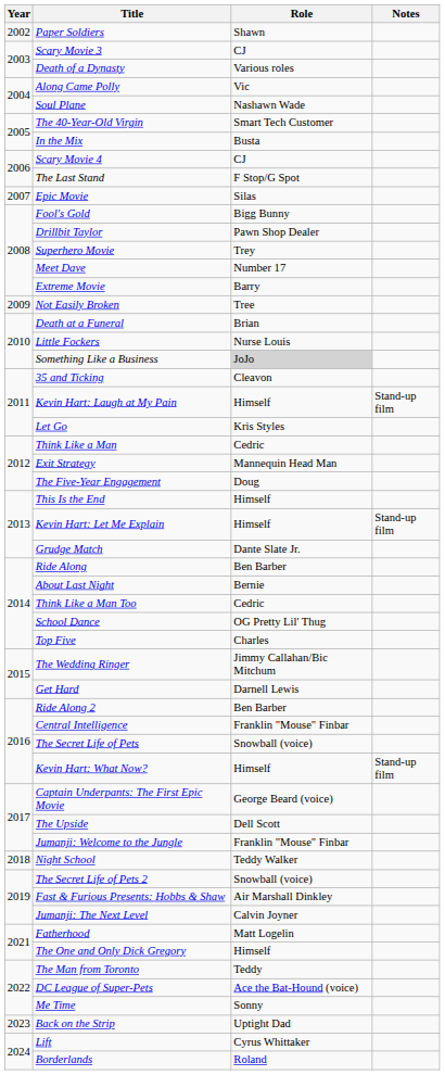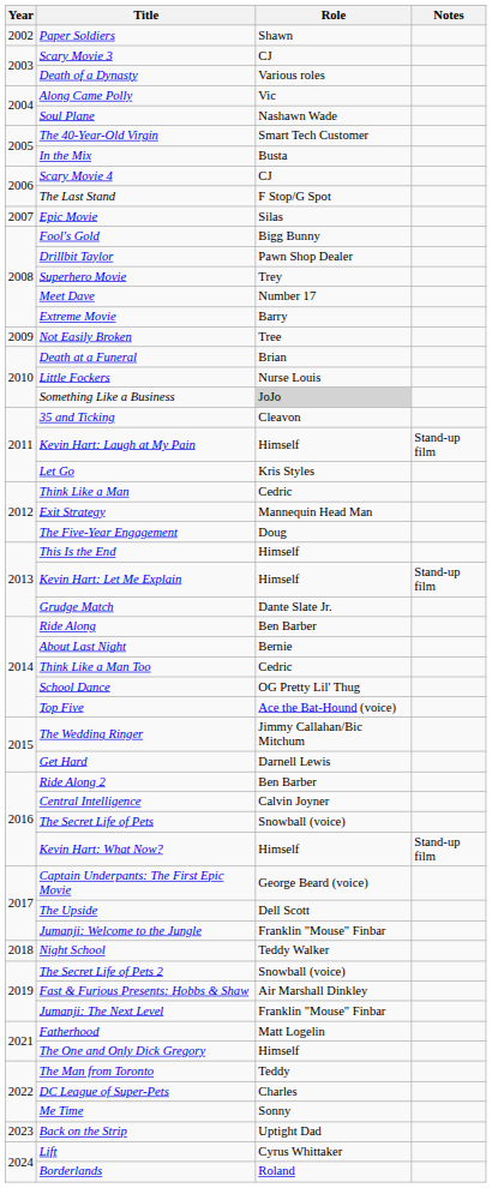 <table class="wikitable sortable">
 <tr>
 <th>Year</th>
 <th>Title</th>
 <th>Role</th>
 <th>Notes</th>
 </tr>
 <tr>
 <td>2002</td>
 <td><em><a href='#'>Paper Soldiers</a></em></td>
 <td>Shawn</td>
 <td></td>
 </tr>
 <tr>
 <td rowspan="2">2003</td>
 <td><em><a href='#'>Scary Movie 3</a></em></td>
 <td>CJ</td>
 <td></td>
 </tr>
 <tr>
 <td><em><a href='#'>Death of a Dynasty</a></em></td>
 <td>Various roles</td>
 <td></td>
 </tr>
 <tr>
 <td rowspan="2">2004</td>
 <td><em><a href='#'>Along Came Polly</a></em></td>
 <td>Vic</td>
 <td></td>
 </tr>
 <tr>
 <td><em><a href='#'>Soul Plane</a></em></td>
 <td>Nashawn Wade</td>
 <td></td>
 </tr>
 <tr>
 <td rowspan="2">2005</td>
 <td><em><a href='#'>The 40-Year-Old Virgin</a></em></td>
 <td>Smart Tech Customer</td>
 <td></td>
 </tr>
 <tr>
 <td><em><a href='#'>In the Mix</a></em></td>
 <td>Busta</td>
 <td></td>
 </tr>
 <tr>
 <td rowspan="2">2006</td>
 <td><em><a href='#'>Scary Movie 4</a></em></td>
 <td>CJ</td>
 <td></td>
 </tr>
 <tr>
 <td><em>The Last Stand</em></td>
 <td>F Stop/G Spot</td>
 <td></td>
 </tr>
 <tr>
 <td>2007</td>
 <td><em><a href='#'>Epic Movie</a></em></td>
 <td>Silas</td>
 <td></td>
 </tr>
 <tr>
 <td rowspan="5">2008</td>
 <td><em><a href='#'>Fool's Gold</a></em></td>
 <td>Bigg Bunny</td>
 <td></td>
 </tr>
 <tr>
 <td><em><a href='#'>Drillbit Taylor</a></em></td>
 <td>Pawn Shop Dealer</td>
 <td></td>
 </tr>
 <tr>
 <td><em><a href='#'>Superhero Movie</a></em></td>
 <td>Trey</td>
 <td></td>
 </tr>
 <tr>
 <td><em><a href='#'>Meet Dave</a></em></td>
 <td>Number 17</td>
 <td></td>
 </tr>
 <tr>
 <td><em><a href='#'>Extreme Movie</a></em></td>
 <td>Barry</td>
 <td></td>
 </tr>
 <tr>
 <td>2009</td>
 <td><em><a href='#'>Not Easily Broken</a></em></td>
 <td>Tree</td>
 <td></td>
 </tr>
 <tr>
 <td rowspan="3">2010</td>
 <td><em><a href='#'>Death at a Funeral</a></em></td>
 <td>Brian</td>
 <td></td>
 </tr>
 <tr>
 <td><em><a href='#'>Little Fockers</a></em></td>
 <td>Nurse Louis</td>
 <td></td>
 </tr>
 <tr>
 <td><em>Something Like a Business</em></td>
 <td style="background: lightgrey;">JoJo</td>
 <td></td>
 </tr>
 <tr>
 <td rowspan="3">2011</td>
 <td><em><a href='#'>35 and Ticking</a></em></td>
 <td>Cleavon</td>
 <td></td>
 </tr>
 <tr>
 <td><em><a href='#'>Kevin Hart: Laugh at My Pain</a></em></td>
 <td>Himself</td>
 <td>Stand-up film</td>
 </tr>
 <tr>
 <td><em><a href='#'>Let Go</a></em></td>
 <td>Kris Styles</td>
 <td></td>
 </tr>
 <tr>
 <td rowspan="3">2012</td>
 <td><em><a href='#'>Think Like a Man</a></em></td>
 <td>Cedric</td>
 <td></td>
 </tr>
 <tr>
 <td><em><a href='#'>Exit Strategy</a></em></td>
 <td>Mannequin Head Man</td>
 <td></td>
 </tr>
 <tr>
 <td><em><a href='#'>The Five-Year Engagement</a></em></td>
 <td>Doug</td>
 <td></td>
 </tr>
 <tr>
 <td rowspan="3">2013</td>
 <td><em><a href='#'>This Is the End</a></em></td>
 <td>Himself</td>
 <td></td>
 </tr>
 <tr>
 <td><em><a href='#'>Kevin Hart: Let Me Explain</a></em></td>
 <td>Himself</td>
 <td>Stand-up film</td>
 </tr>
 <tr>
 <td><em><a href='#'>Grudge Match</a></em></td>
 <td>Dante Slate Jr.</td>
 <td></td>
 </tr>
 <tr>
 <td rowspan="5">2014</td>
 <td><em><a href='#'>Ride Along</a></em></td>
 <td>Ben Barber</td>
 <td></td>
 </tr>
 <tr>
 <td><em><a href='#'>About Last Night</a></em></td>
 <td>Bernie</td>
 <td></td>
 </tr>
 <tr>
 <td><em><a href='#'>Think Like a Man Too</a></em></td>
 <td>Cedric</td>
 <td></td>
 </tr>
 <tr>
 <td><em><a href='#'>School Dance</a></em></td>
 <td>OG Pretty Lil' Thug</td>
 <td></td>
 </tr>
 <tr>
 <td><em><a href='#'>Top Five</a></em></td>
-<td>Charles</td>
+<td><a href='#'>Ace the Bat-Hound</a> (voice)</td>
 <td></td>
 </tr>
 <tr>
 <td rowspan="2">2015</td>
 <td><em><a href='#'>The Wedding Ringer</a></em></td>
 <td>Jimmy Callahan/Bic Mitchum</td>
 <td></td>
 </tr>
 <tr>
 <td><em><a href='#'>Get Hard</a></em></td>
 <td>Darnell Lewis</td>
 <td></td>
 </tr>
 <tr>
 <td rowspan="4">2016</td>
 <td><em><a href='#'>Ride Along 2</a></em></td>
 <td>Ben Barber</td>
 <td></td>
 </tr>
 <tr>
 <td><em><a href='#'>Central Intelligence</a></em></td>
-<td>Franklin "Mouse" Finbar</td>
+<td>Calvin Joyner</td>
 <td></td>
 </tr>
 <tr>
 <td><em><a href='#'>The Secret Life of Pets</a></em></td>
 <td>Snowball (voice)</td>
 <td></td>
 </tr>
 <tr>
 <td><em><a href='#'>Kevin Hart: What Now?</a></em></td>
 <td>Himself</td>
 <td>Stand-up film</td>
 </tr>
 <tr>
 <td rowspan="3">2017</td>
 <td><em><a href='#'>Captain Underpants: The First Epic Movie</a></em></td>
 <td>George Beard (voice)</td>
 <td></td>
 </tr>
 <tr>
 <td><em><a href='#'>The Upside</a></em></td>
 <td>Dell Scott</td>
 <td></td>
 </tr>
 <tr>
 <td><em><a href='#'>Jumanji: Welcome to the Jungle</a></em></td>
 <td>Franklin "Mouse" Finbar</td>
 <td></td>
 </tr>
 <tr>
 <td>2018</td>
 <td><em><a href='#'>Night School</a></em></td>
 <td>Teddy Walker</td>
 <td></td>
 </tr>
 <tr>
 <td rowspan="3">2019</td>
 <td><em><a href='#'>The Secret Life of Pets 2</a></em></td>
 <td>Snowball (voice)</td>
 <td></td>
 </tr>
 <tr>
 <td><em><a href='#'>Fast & Furious Presents: Hobbs & Shaw</a></em></td>
 <td>Air Marshall Dinkley</td>
 <td></td>
 </tr>
 <tr>
 <td><em><a href='#'>Jumanji: The Next Level</a></em></td>
-<td>Calvin Joyner</td>
+<td>Franklin "Mouse" Finbar</td>
 <td></td>
 </tr>
 <tr>
 <td rowspan="2">2021</td>
 <td><em><a href='#'>Fatherhood</a></em></td>
 <td>Matt Logelin</td>
 <td></td>
 </tr>
 <tr>
 <td><em><a href='#'>The One and Only Dick Gregory</a></em></td>
 <td>Himself</td>
 <td></td>
 </tr>
 <tr>
 <td rowspan="3">2022</td>
 <td><em><a href='#'>The Man from Toronto</a></em></td>
 <td>Teddy</td>
 <td></td>
 </tr>
 <tr>
 <td><em><a href='#'>DC League of Super-Pets</a></em></td>
-<td><a href='#'>Ace the Bat-Hound</a> (voice)</td>
+<td>Charles</td>
 <td></td>
 </tr>
 <tr>
 <td><em><a href='#'>Me Time</a></em></td>
 <td>Sonny</td>
 <td></td>
 </tr>
 <tr>
 <td>2023</td>
 <td><em><a href='#'>Back on the Strip</a></em></td>
 <td>Uptight Dad</td>
 <td></td>
 </tr>
 <tr>
 <td rowspan="2">2024</td>
 <td><em><a href='#'>Lift</a></em></td>
 <td>Cyrus Whittaker</td>
 <td></td>
 </tr>
 <tr>
 <td><em><a href='#'>Borderlands</a></em></td>
 <td><a href='#'>Roland</a></td>
 <td></td>
 </tr>
 </table>
